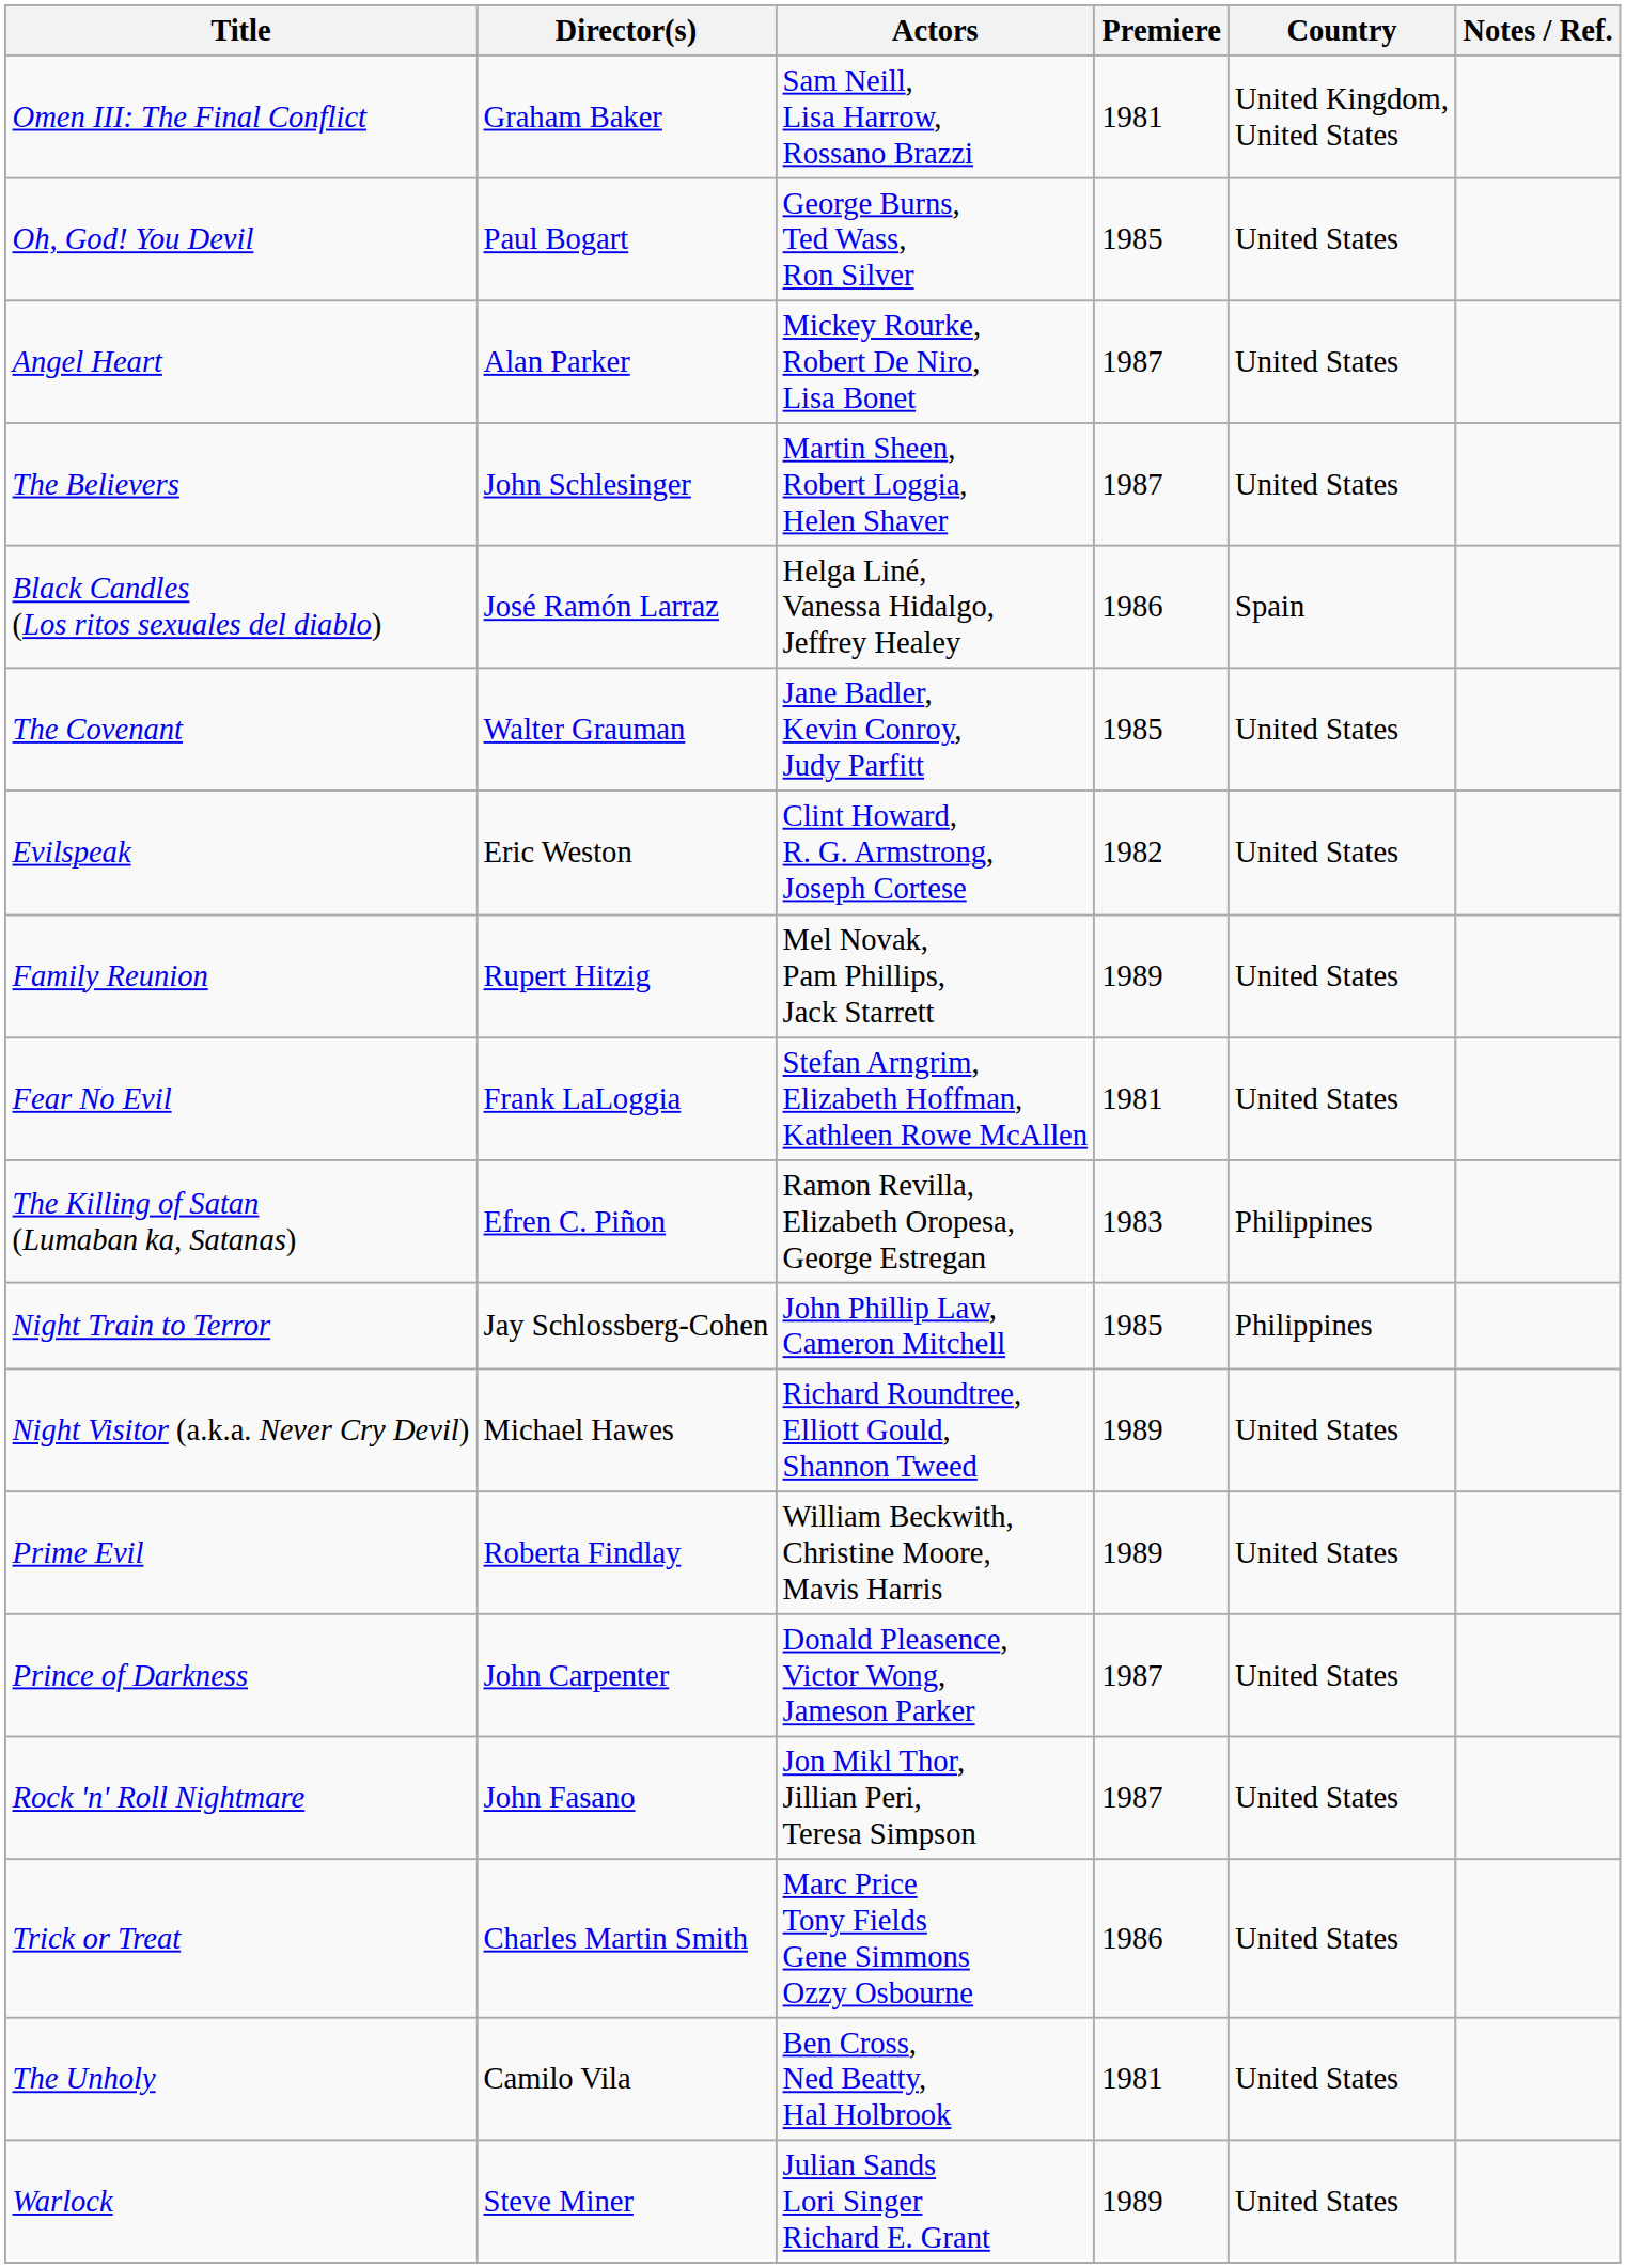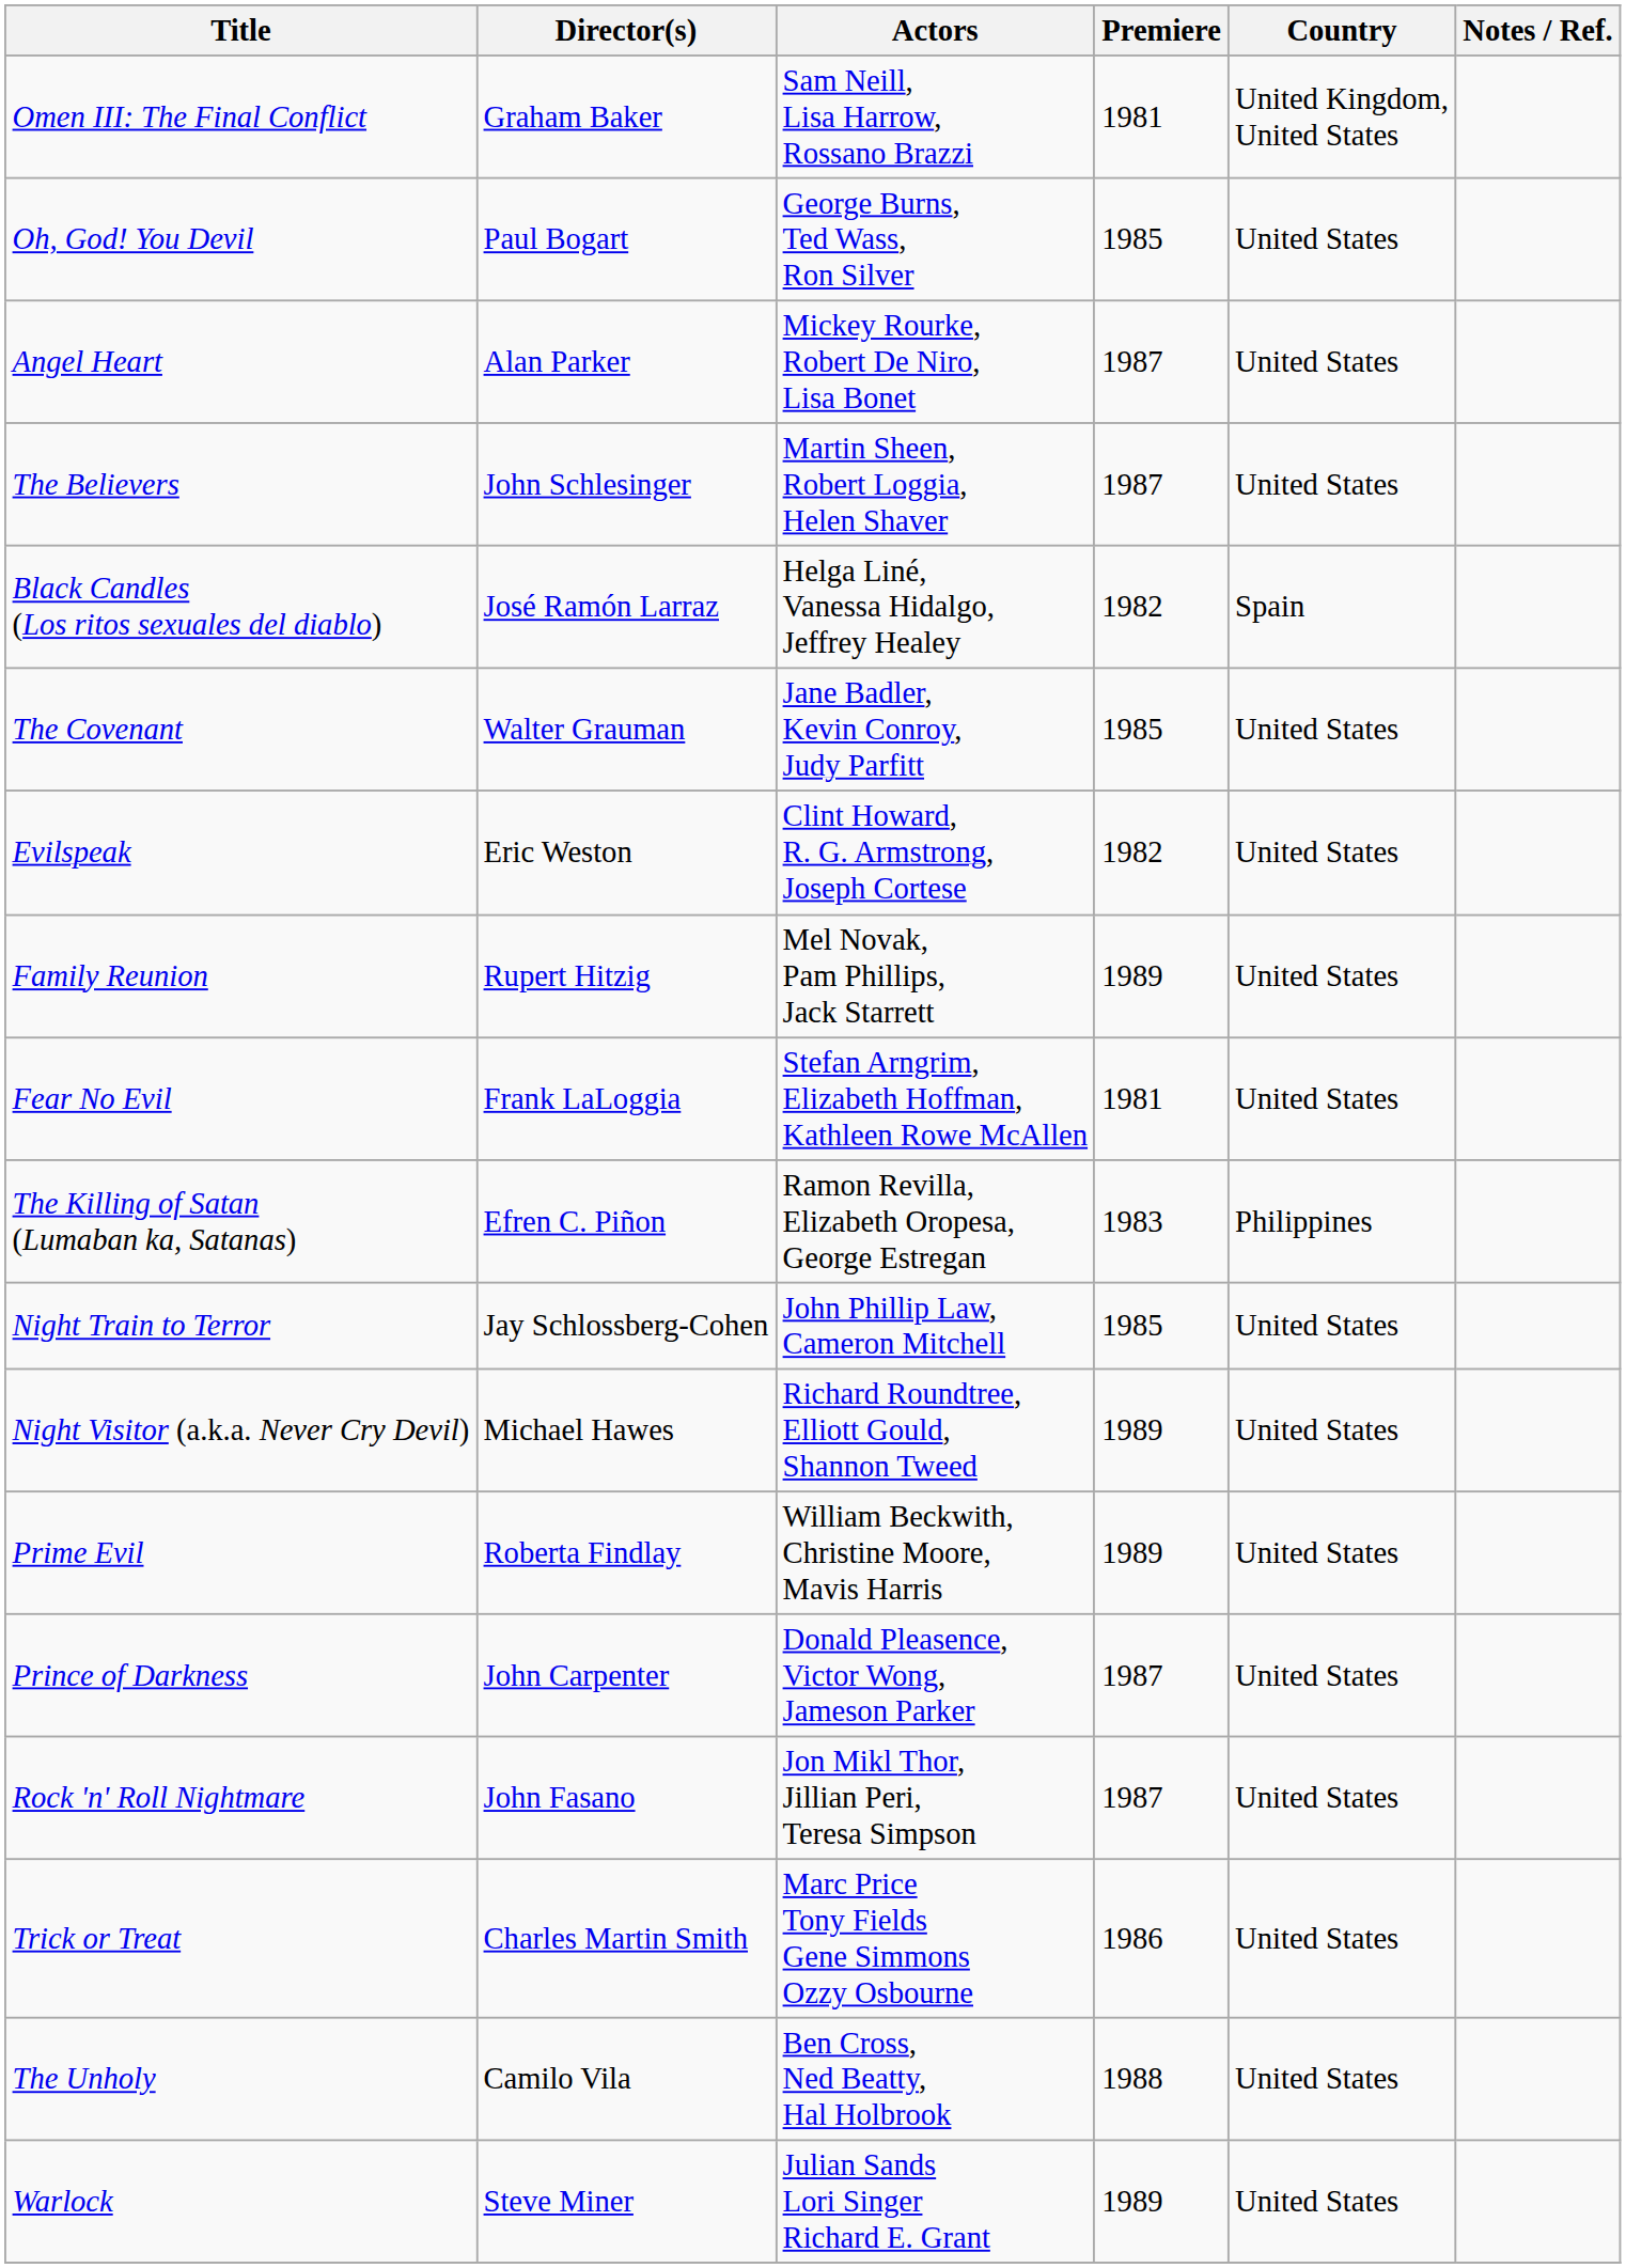 <table class="wikitable sortable" style="font-size:95%">
 <tr>
 <th>Title</th>
 <th>Director(s)</th>
 <th>Actors</th>
 <th>Premiere</th>
 <th>Country</th>
 <th class="unsortable">Notes / Ref.</th>
 </tr>
 <tr>
 <td><em><a href='#'>Omen III: The Final Conflict</a></em></td>
 <td><a href='#'>Graham Baker</a></td>
 <td><a href='#'>Sam Neill</a>,<br> <a href='#'>Lisa Harrow</a>,<br> <a href='#'>Rossano Brazzi</a></td>
 <td>1981</td>
 <td>United Kingdom, <br>United States</td>
 <td></td>
 </tr>
 <tr>
 <td><em><a href='#'>Oh, God! You Devil</a></em></td>
 <td><a href='#'>Paul Bogart</a></td>
 <td><a href='#'>George Burns</a>,<br> <a href='#'>Ted Wass</a>,<br> <a href='#'>Ron Silver</a></td>
 <td>1985</td>
 <td>United States</td>
 <td></td>
 </tr>
 <tr>
 <td><em><a href='#'>Angel Heart</a></em></td>
 <td><a href='#'>Alan Parker</a></td>
 <td><a href='#'>Mickey Rourke</a>,<br> <a href='#'>Robert De Niro</a>,<br> <a href='#'>Lisa Bonet</a></td>
 <td>1987</td>
 <td>United States</td>
 <td></td>
 </tr>
 <tr>
 <td><em><a href='#'>The Believers</a></em></td>
 <td><a href='#'>John Schlesinger</a></td>
 <td><a href='#'>Martin Sheen</a>,<br> <a href='#'>Robert Loggia</a>,<br> <a href='#'>Helen Shaver</a></td>
 <td>1987</td>
 <td>United States</td>
 <td></td>
 </tr>
 <tr>
 <td><em><a href='#'>Black Candles</a></em> <br> (<em><a href='#'>Los ritos sexuales del diablo</a></em>)</td>
 <td><a href='#'>José Ramón Larraz</a></td>
 <td>Helga Liné,<br> Vanessa Hidalgo,<br> Jeffrey Healey</td>
-<td>1986</td>
+<td>1982</td>
 <td>Spain</td>
 <td></td>
 </tr>
 <tr>
 <td><em><a href='#'>The Covenant</a></em></td>
 <td><a href='#'>Walter Grauman</a></td>
 <td><a href='#'>Jane Badler</a>,<br> <a href='#'>Kevin Conroy</a>,<br> <a href='#'>Judy Parfitt</a></td>
 <td>1985</td>
 <td>United States</td>
 <td></td>
 </tr>
 <tr>
 <td><em><a href='#'>Evilspeak</a></em></td>
 <td>Eric Weston</td>
 <td><a href='#'>Clint Howard</a>, <br><a href='#'>R. G. Armstrong</a>, <br><a href='#'>Joseph Cortese</a></td>
 <td>1982</td>
 <td>United States</td>
 <td></td>
 </tr>
 <tr>
 <td><em><a href='#'>Family Reunion</a></em></td>
 <td><a href='#'>Rupert Hitzig</a></td>
 <td>Mel Novak,<br> Pam Phillips,<br> Jack Starrett</td>
 <td>1989</td>
 <td>United States</td>
 <td></td>
 </tr>
 <tr>
 <td><em><a href='#'>Fear No Evil</a></em></td>
 <td><a href='#'>Frank LaLoggia</a></td>
 <td><a href='#'>Stefan Arngrim</a>,<br> <a href='#'>Elizabeth Hoffman</a>,<br> <a href='#'>Kathleen Rowe McAllen</a></td>
 <td>1981</td>
 <td>United States</td>
 <td></td>
 </tr>
 <tr>
 <td><em><a href='#'>The Killing of Satan</a></em> <br>  (<em>Lumaban ka, Satanas</em>)</td>
 <td><a href='#'>Efren C. Piñon</a></td>
 <td>Ramon Revilla,<br> Elizabeth Oropesa,<br> George Estregan</td>
 <td>1983</td>
 <td>Philippines</td>
 <td></td>
 </tr>
 <tr>
 <td><em><a href='#'>Night Train to Terror</a></em></td>
 <td>Jay Schlossberg-Cohen</td>
 <td><a href='#'>John Phillip Law</a>,<br><a href='#'>Cameron Mitchell</a></td>
 <td>1985</td>
-<td>Philippines</td>
+<td>United States</td>
 <td></td>
 </tr>
 <tr>
 <td><em><a href='#'>Night Visitor</a></em> (a.k.a. <em>Never Cry Devil</em>)</td>
 <td>Michael Hawes</td>
 <td><a href='#'>Richard Roundtree</a>,<br><a href='#'>Elliott Gould</a>,<br><a href='#'>Shannon Tweed</a></td>
 <td>1989</td>
 <td>United States</td>
 <td></td>
 </tr>
 <tr>
 <td><em><a href='#'>Prime Evil</a></em></td>
 <td><a href='#'>Roberta Findlay</a></td>
 <td>William Beckwith,<br> Christine Moore,<br> Mavis Harris</td>
 <td>1989</td>
 <td>United States</td>
 <td></td>
 </tr>
 <tr>
 <td><em><a href='#'>Prince of Darkness</a></em></td>
 <td><a href='#'>John Carpenter</a></td>
 <td><a href='#'>Donald Pleasence</a>,<br> <a href='#'>Victor Wong</a>,<br> <a href='#'>Jameson Parker</a></td>
 <td>1987</td>
 <td>United States</td>
 <td></td>
 </tr>
 <tr>
 <td><em><a href='#'>Rock 'n' Roll Nightmare</a></em></td>
 <td><a href='#'>John Fasano</a></td>
 <td><a href='#'>Jon Mikl Thor</a>,<br> Jillian Peri,<br> Teresa Simpson</td>
 <td>1987</td>
 <td>United States</td>
 <td></td>
 </tr>
 <tr>
 <td><em><a href='#'>Trick or Treat</a></em></td>
 <td><a href='#'>Charles Martin Smith</a></td>
 <td><a href='#'>Marc Price</a><br><a href='#'>Tony Fields</a><br><a href='#'>Gene Simmons</a><br><a href='#'>Ozzy Osbourne</a></td>
 <td>1986</td>
 <td>United States</td>
 <td></td>
 </tr>
 <tr>
 <td><em><a href='#'>The Unholy</a></em></td>
 <td>Camilo Vila</td>
 <td><a href='#'>Ben Cross</a>,<br> <a href='#'>Ned Beatty</a>,<br><a href='#'>Hal Holbrook</a></td>
-<td>1981</td>
+<td>1988</td>
 <td>United States</td>
 <td></td>
 </tr>
 <tr>
 <td><em><a href='#'>Warlock</a></em></td>
 <td><a href='#'>Steve Miner</a></td>
 <td><a href='#'>Julian Sands</a><br><a href='#'>Lori Singer</a><br><a href='#'>Richard E. Grant</a></td>
 <td>1989</td>
 <td>United States</td>
 <td></td>
 </tr>
 <tr>
 </tr>
 </table>
